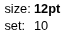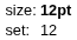 <table style="margin-left:40px;">
 <tr>
 <td>size:</td>
 <td><strong>12pt</strong></td>
 </tr>
 <tr>
 <td>set:</td>
-<td>10</td>
+<td>12</td>
 </tr>
 </table>
